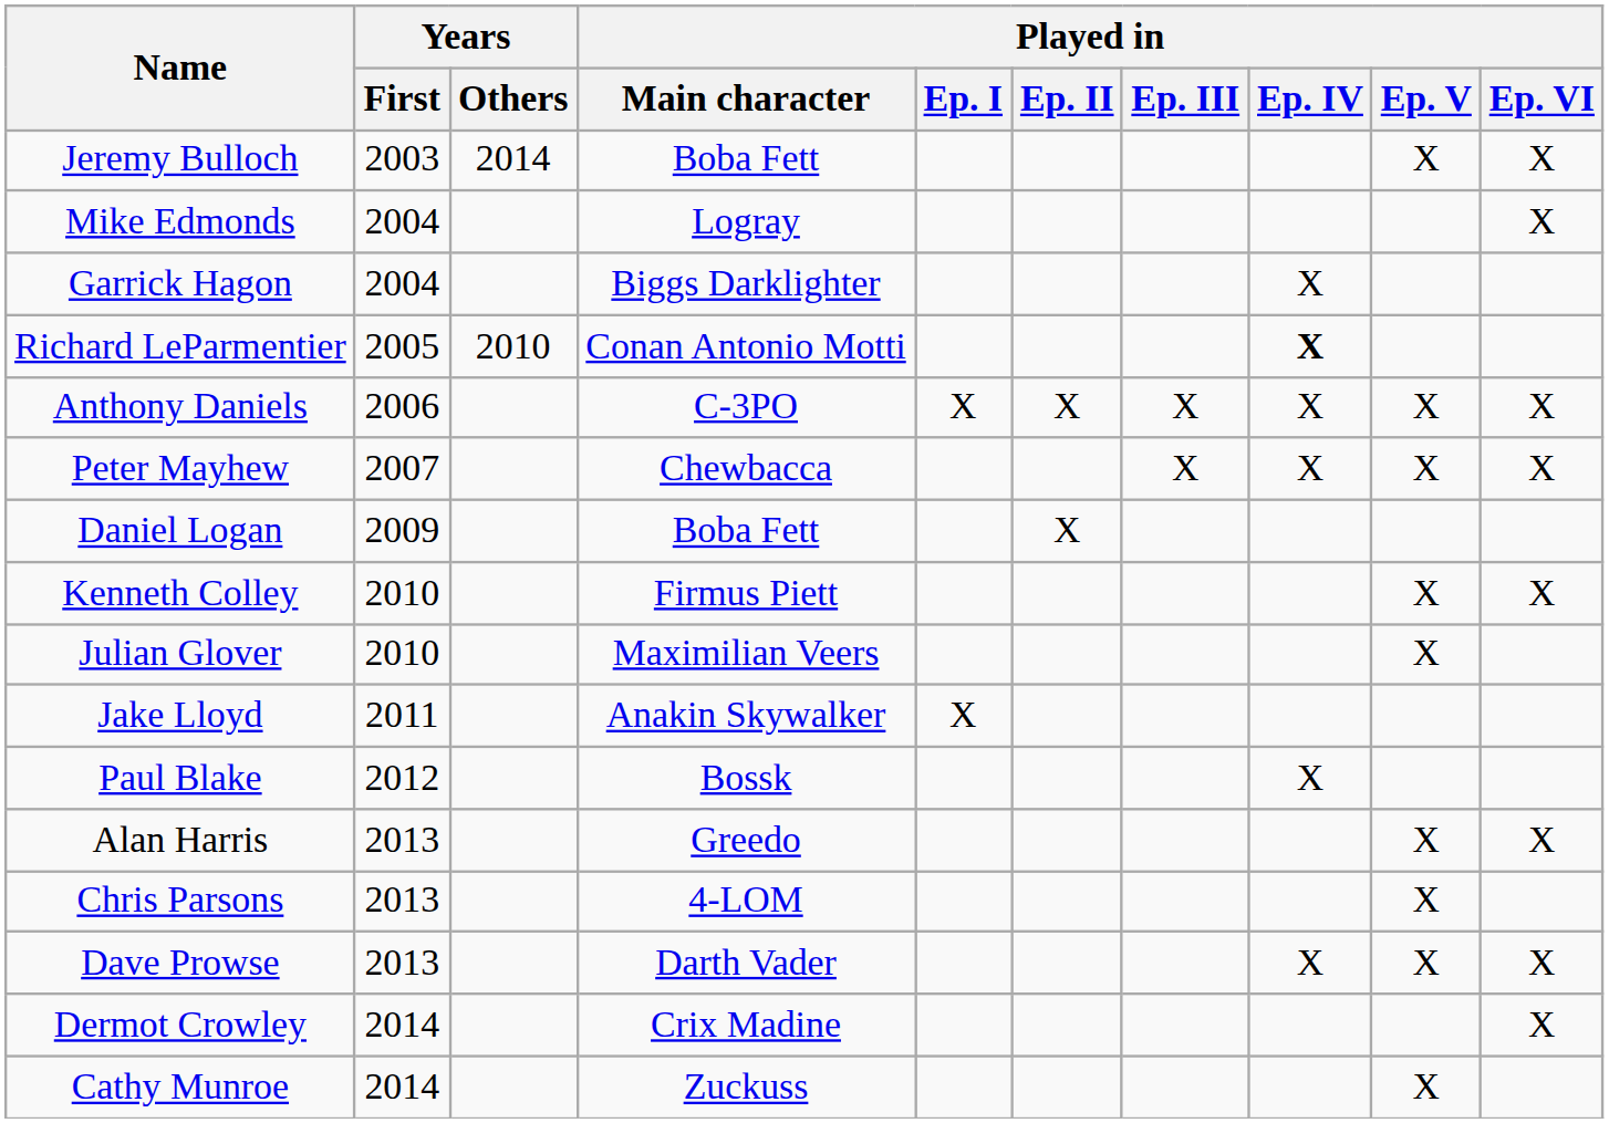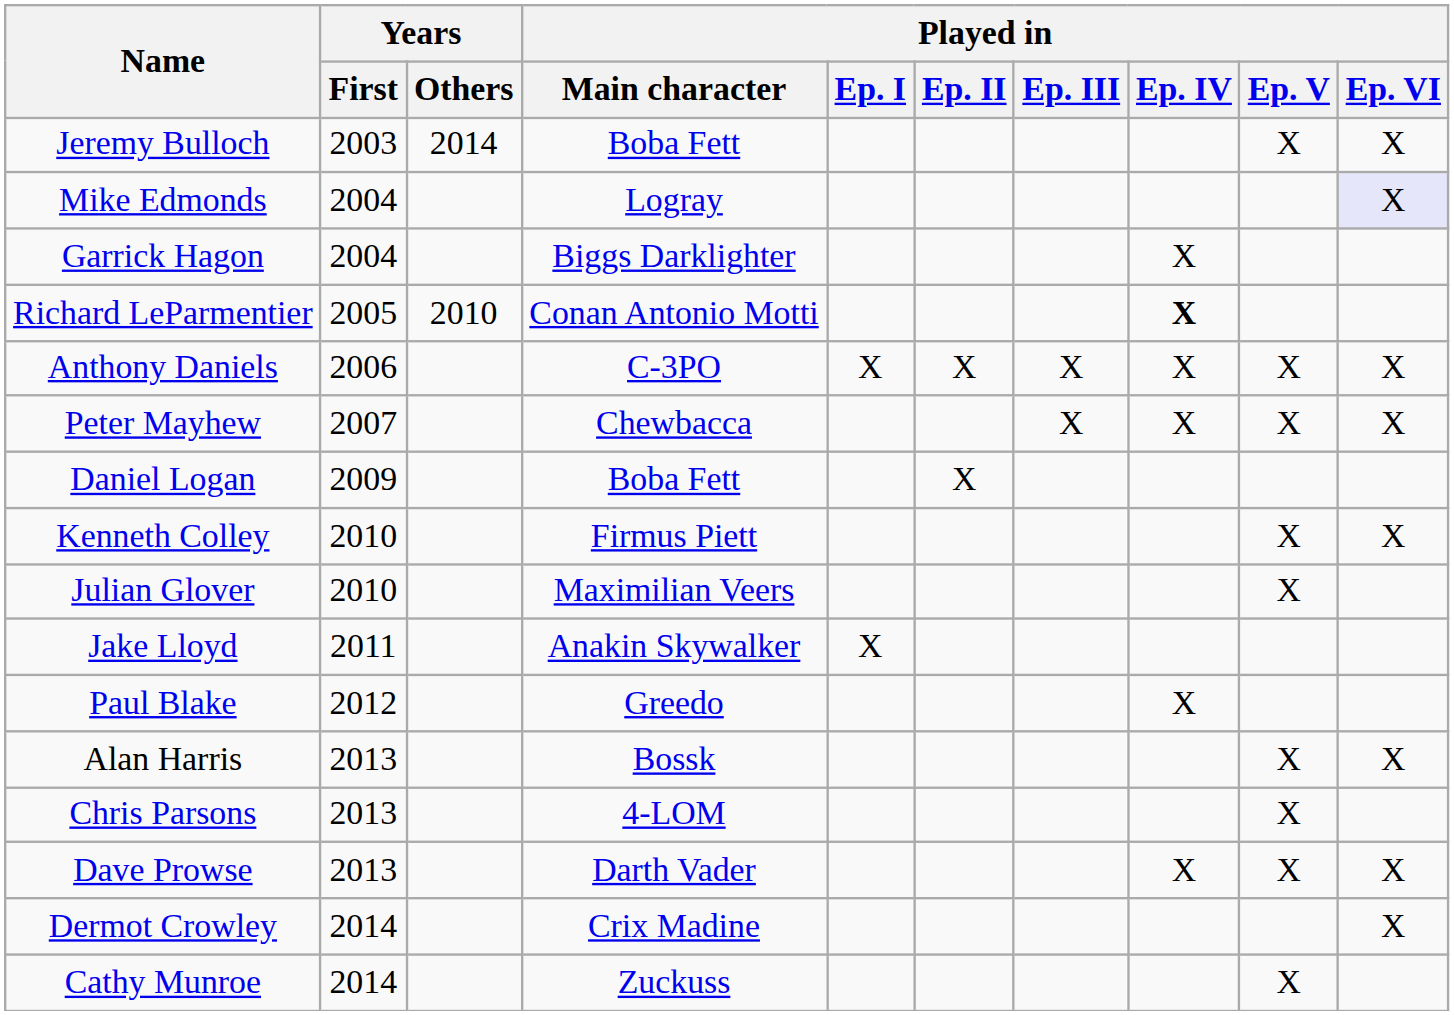 <table class="wikitable alternance" style="font-size:90%">
 <tr>
 <th scope="col" rowspan="2">Name</th>
 <th scope="col" colspan="2">Years</th>
 <th scope="col" colspan="7">Played in</th>
 </tr>
 <tr>
 <th scope="col">First</th>
 <th scope="col">Others</th>
 <th scope="col">Main character</th>
 <th scope="col"><a href='#'>Ep. I</a></th>
 <th scope="col"><a href='#'>Ep. II</a></th>
 <th scope="col"><a href='#'>Ep. III</a></th>
 <th scope="col"><a href='#'>Ep. IV</a></th>
 <th scope="col"><a href='#'>Ep. V</a></th>
 <th scope="col"><a href='#'>Ep. VI</a></th>
 </tr>
 <tr align="center">
 <td><a href='#'>Jeremy Bulloch</a></td>
 <td>2003</td>
 <td>2014</td>
 <td><a href='#'>Boba Fett</a></td>
 <td></td>
 <td></td>
 <td></td>
 <td></td>
 <td>X</td>
 <td>X</td>
 </tr>
 <tr align="center">
 <td><a href='#'>Mike Edmonds</a></td>
 <td>2004</td>
 <td></td>
 <td><a href='#'>Logray</a></td>
 <td></td>
 <td></td>
 <td></td>
 <td></td>
 <td></td>
-<td>X</td>
+<td style="background: lavender;">X</td>
 </tr>
 <tr align="center">
 <td><a href='#'>Garrick Hagon</a></td>
 <td>2004</td>
 <td></td>
 <td><a href='#'>Biggs Darklighter</a></td>
 <td></td>
 <td></td>
 <td></td>
 <td>X</td>
 <td></td>
 <td></td>
 </tr>
 <tr align="center">
 <td><a href='#'>Richard LeParmentier</a></td>
 <td>2005</td>
 <td>2010</td>
 <td><a href='#'>Conan Antonio Motti</a></td>
 <td></td>
 <td></td>
 <td></td>
 <td><strong>X</strong></td>
 <td></td>
 <td></td>
 </tr>
 <tr align="center">
 <td><a href='#'>Anthony Daniels</a></td>
 <td>2006</td>
 <td></td>
 <td><a href='#'>C-3PO</a></td>
 <td>X</td>
 <td>X</td>
 <td>X</td>
 <td>X</td>
 <td>X</td>
 <td>X</td>
 </tr>
 <tr align="center">
 <td><a href='#'>Peter Mayhew</a></td>
 <td>2007</td>
 <td></td>
 <td><a href='#'>Chewbacca</a></td>
 <td></td>
 <td></td>
 <td>X</td>
 <td>X</td>
 <td>X</td>
 <td>X</td>
 </tr>
 <tr align="center">
 <td><a href='#'>Daniel Logan</a></td>
 <td>2009</td>
 <td></td>
 <td><a href='#'>Boba Fett</a></td>
 <td></td>
 <td>X</td>
 <td></td>
 <td></td>
 <td></td>
 <td></td>
 </tr>
 <tr align="center">
 <td><a href='#'>Kenneth Colley</a></td>
 <td>2010</td>
 <td></td>
 <td><a href='#'>Firmus Piett</a></td>
 <td></td>
 <td></td>
 <td></td>
 <td></td>
 <td>X</td>
 <td>X</td>
 </tr>
 <tr align="center">
 <td><a href='#'>Julian Glover</a></td>
 <td>2010</td>
 <td></td>
 <td><a href='#'>Maximilian Veers</a></td>
 <td></td>
 <td></td>
 <td></td>
 <td></td>
 <td>X</td>
 <td></td>
 </tr>
 <tr align="center">
 <td><a href='#'>Jake Lloyd</a></td>
 <td>2011</td>
 <td></td>
 <td><a href='#'>Anakin Skywalker</a></td>
 <td>X</td>
 <td></td>
 <td></td>
 <td></td>
 <td></td>
 <td></td>
 </tr>
 <tr align="center">
 <td><a href='#'>Paul Blake</a></td>
 <td>2012</td>
 <td></td>
-<td><a href='#'>Bossk</a></td>
+<td><a href='#'>Greedo</a></td>
 <td></td>
 <td></td>
 <td></td>
 <td>X</td>
 <td></td>
 <td></td>
 </tr>
 <tr align="center">
 <td>Alan Harris</td>
 <td>2013</td>
 <td></td>
-<td><a href='#'>Greedo</a></td>
+<td><a href='#'>Bossk</a></td>
 <td></td>
 <td></td>
 <td></td>
 <td></td>
 <td>X</td>
 <td>X</td>
 </tr>
 <tr align="center">
 <td><a href='#'>Chris Parsons</a></td>
 <td>2013</td>
 <td></td>
 <td><a href='#'>4-LOM</a></td>
 <td></td>
 <td></td>
 <td></td>
 <td></td>
 <td>X</td>
 <td></td>
 </tr>
 <tr align="center">
 <td><a href='#'>Dave Prowse</a></td>
 <td>2013</td>
 <td></td>
 <td><a href='#'>Darth Vader</a></td>
 <td></td>
 <td></td>
 <td></td>
 <td>X</td>
 <td>X</td>
 <td>X</td>
 </tr>
 <tr align="center">
 <td><a href='#'>Dermot Crowley</a></td>
 <td>2014</td>
 <td></td>
 <td><a href='#'>Crix Madine</a></td>
 <td></td>
 <td></td>
 <td></td>
 <td></td>
 <td></td>
 <td>X</td>
 </tr>
 <tr align="center">
 <td><a href='#'>Cathy Munroe</a></td>
 <td>2014</td>
 <td></td>
 <td><a href='#'>Zuckuss</a></td>
 <td></td>
 <td></td>
 <td></td>
 <td></td>
 <td>X</td>
 <td></td>
 </tr>
 </table>
